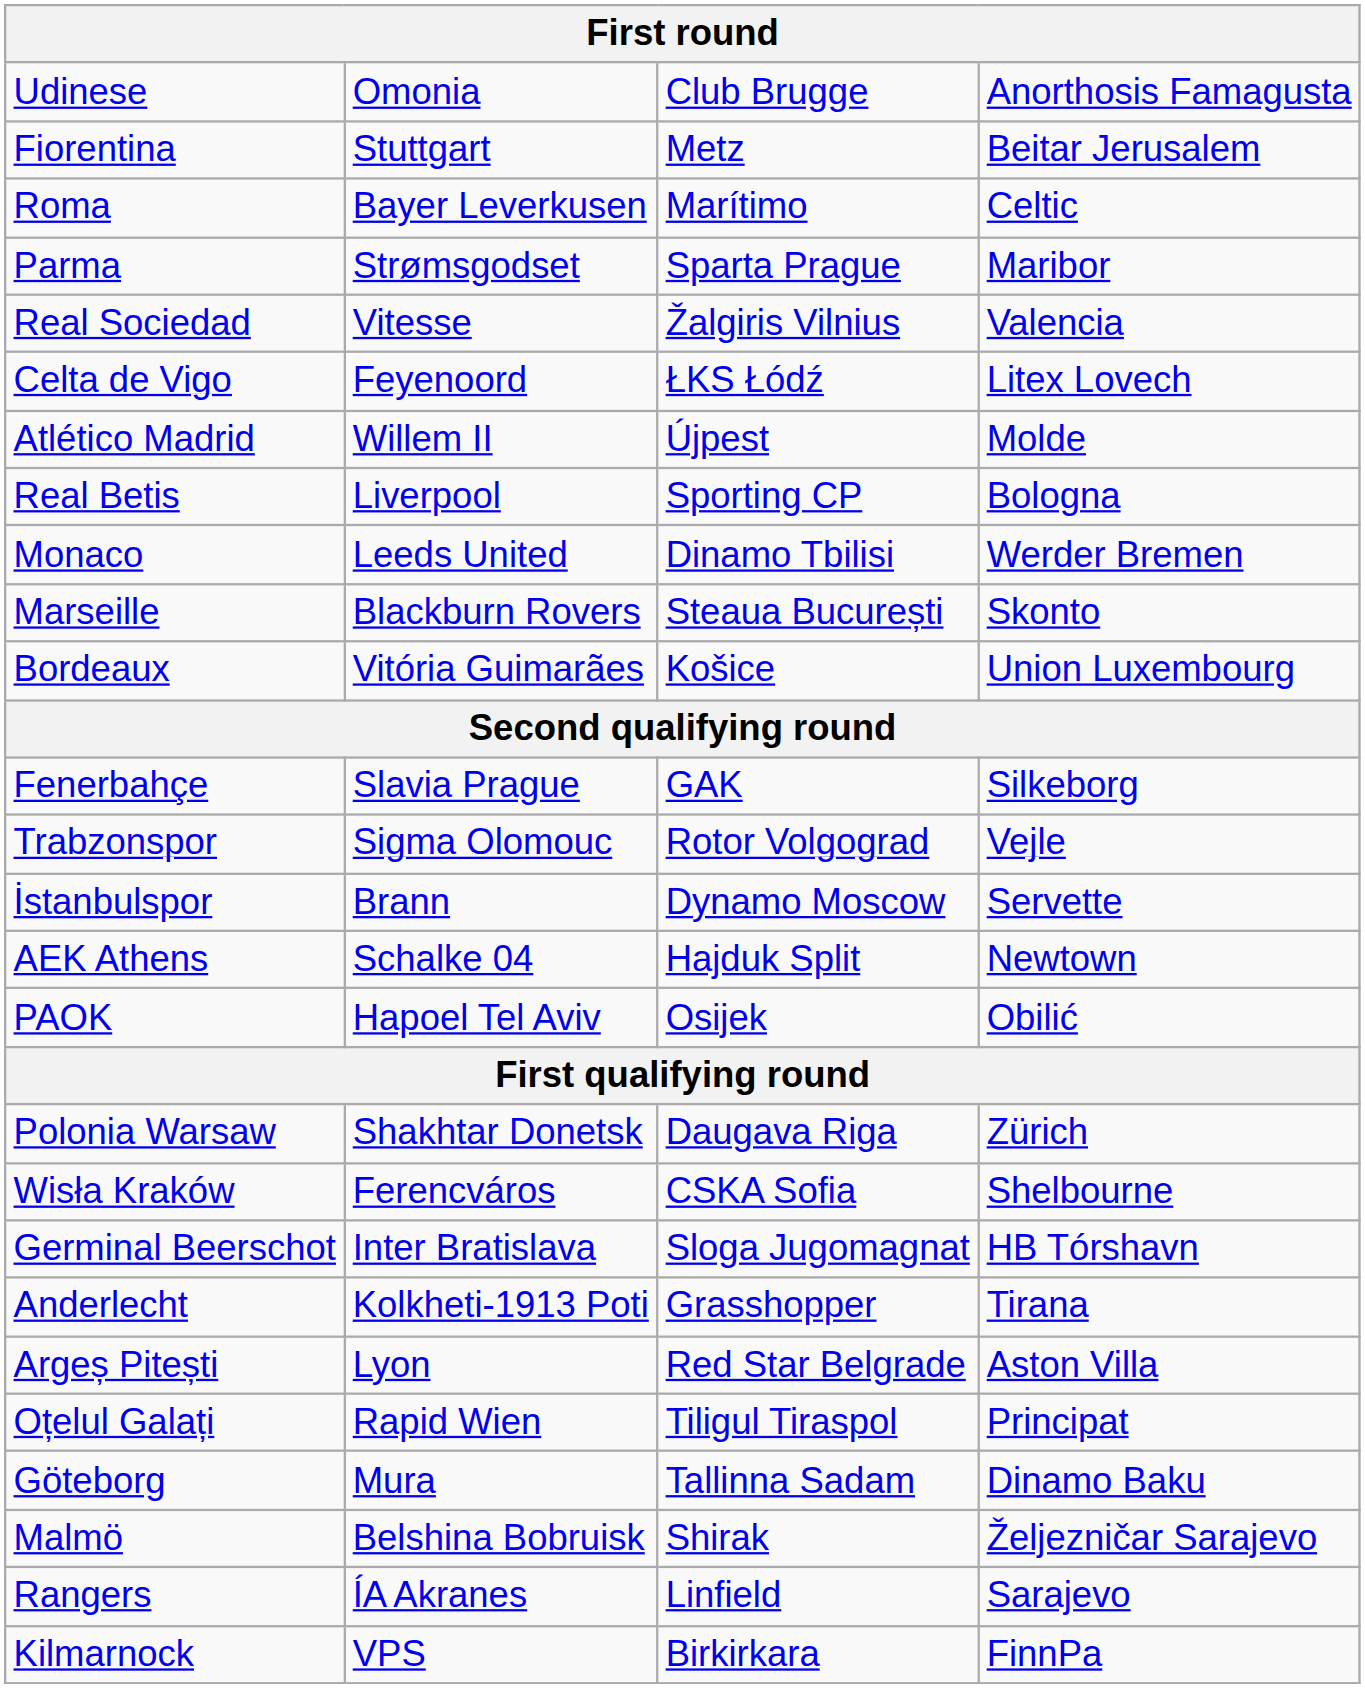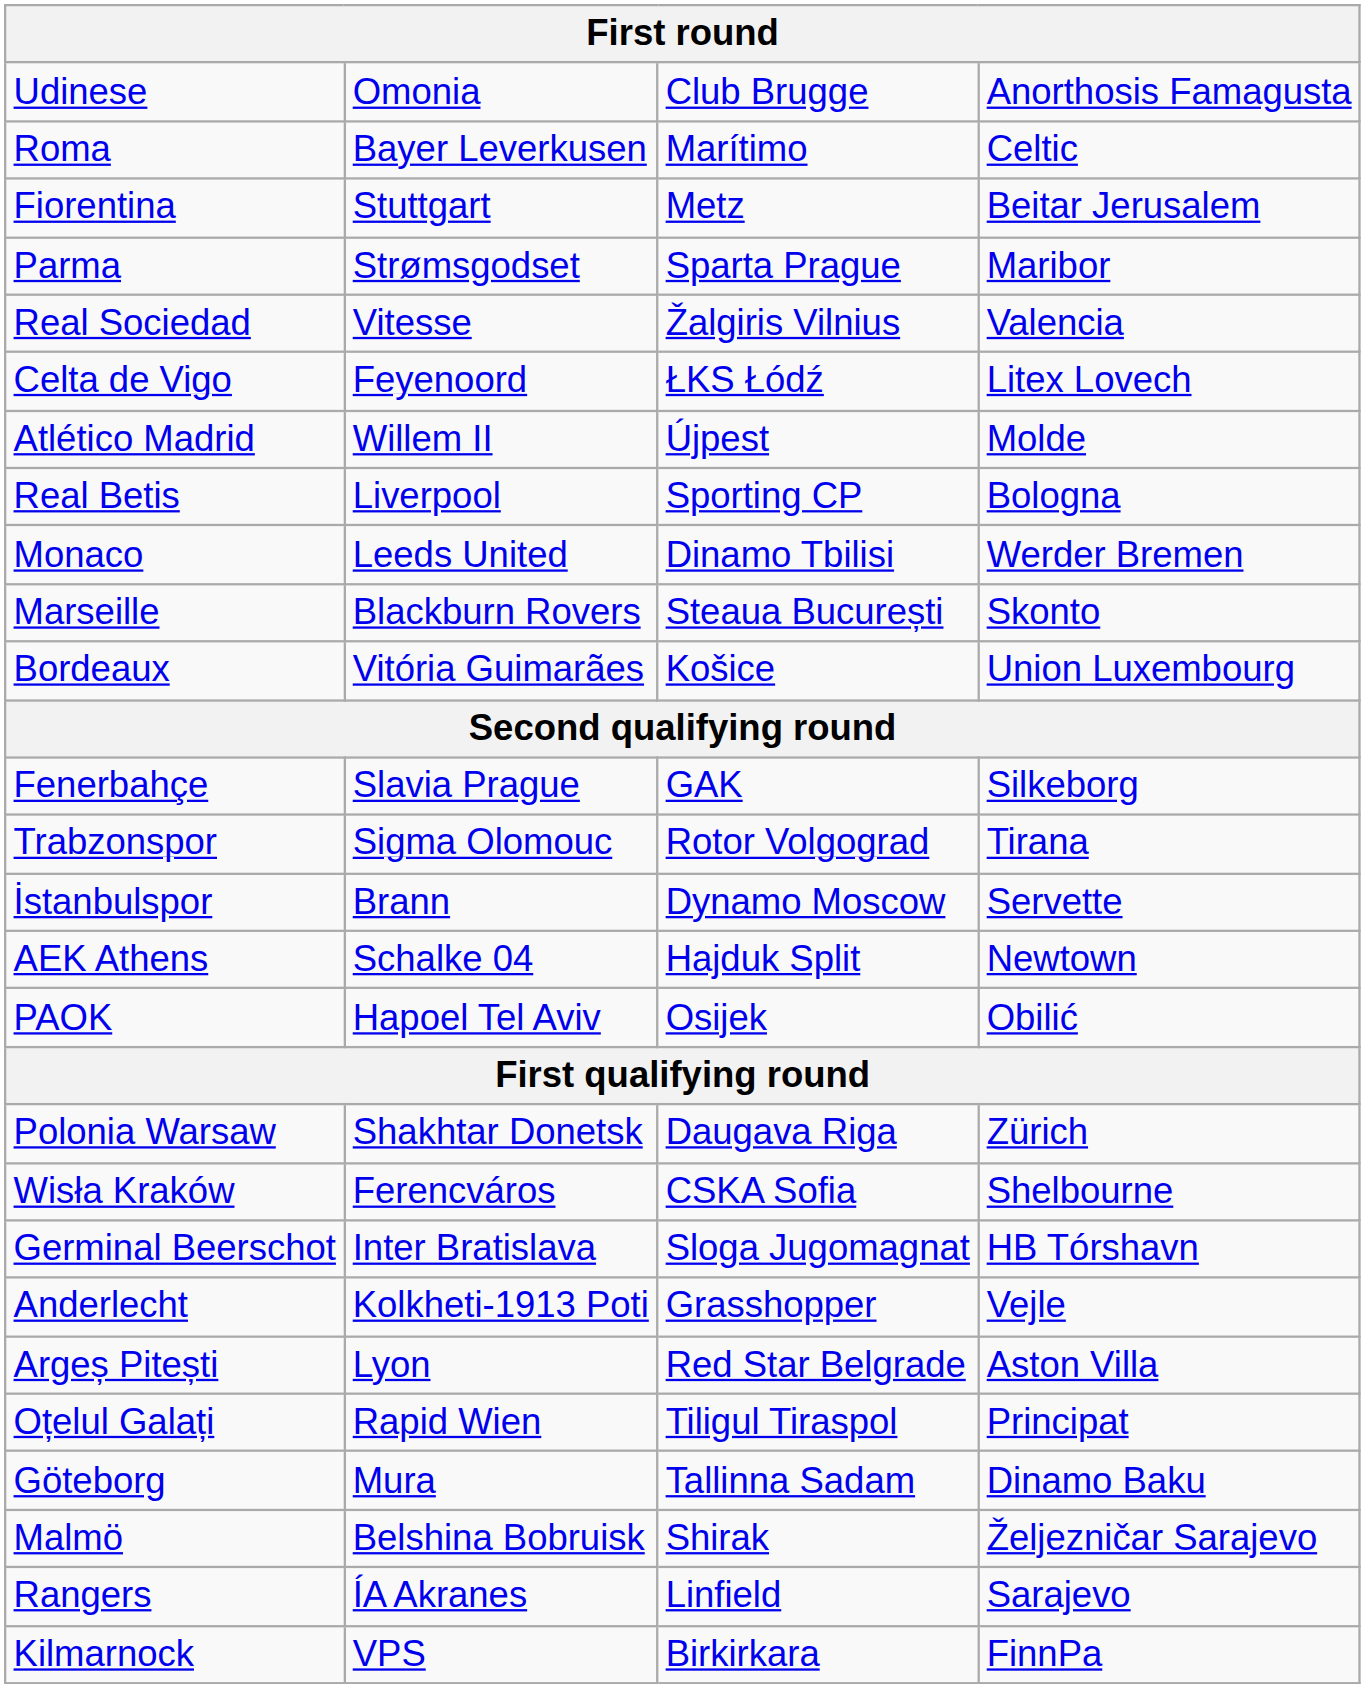 <table class="wikitable">
 <tr>
 <th colspan="4">First round</th>
 </tr>
 <tr>
 <td> <a href='#'>Udinese</a> </td>
 <td> <a href='#'>Omonia</a> </td>
 <td> <a href='#'>Club Brugge</a> </td>
 <td> <a href='#'>Anorthosis Famagusta</a> </td>
 </tr>
 <tr>
+<td> <a href='#'>Roma</a> </td>
+<td> <a href='#'>Bayer Leverkusen</a> </td>
+<td> <a href='#'>Marítimo</a> </td>
+<td> <a href='#'>Celtic</a> </td>
+</tr>
+<tr>
 <td> <a href='#'>Fiorentina</a> </td>
 <td> <a href='#'>Stuttgart</a> </td>
 <td> <a href='#'>Metz</a> </td>
 <td> <a href='#'>Beitar Jerusalem</a> </td>
-</tr>
-<tr>
-<td> <a href='#'>Roma</a> </td>
-<td> <a href='#'>Bayer Leverkusen</a> </td>
-<td> <a href='#'>Marítimo</a> </td>
-<td> <a href='#'>Celtic</a> </td>
 </tr>
 <tr>
 <td> <a href='#'>Parma</a> </td>
 <td> <a href='#'>Strømsgodset</a> </td>
 <td> <a href='#'>Sparta Prague</a> </td>
 <td> <a href='#'>Maribor</a> </td>
 </tr>
 <tr>
 <td> <a href='#'>Real Sociedad</a> </td>
 <td> <a href='#'>Vitesse</a> </td>
 <td> <a href='#'>Žalgiris Vilnius</a> </td>
 <td> <a href='#'>Valencia</a> </td>
 </tr>
 <tr>
 <td> <a href='#'>Celta de Vigo</a> </td>
 <td> <a href='#'>Feyenoord</a> </td>
 <td> <a href='#'>ŁKS Łódź</a> </td>
 <td> <a href='#'>Litex Lovech</a> </td>
 </tr>
 <tr>
 <td> <a href='#'>Atlético Madrid</a> </td>
 <td> <a href='#'>Willem II</a> </td>
 <td> <a href='#'>Újpest</a> </td>
 <td> <a href='#'>Molde</a> </td>
 </tr>
 <tr>
 <td> <a href='#'>Real Betis</a> </td>
 <td> <a href='#'>Liverpool</a> </td>
 <td> <a href='#'>Sporting CP</a> </td>
 <td> <a href='#'>Bologna</a> </td>
 </tr>
 <tr>
 <td> <a href='#'>Monaco</a> </td>
 <td> <a href='#'>Leeds United</a> </td>
 <td> <a href='#'>Dinamo Tbilisi</a> </td>
 <td> <a href='#'>Werder Bremen</a> </td>
 </tr>
 <tr>
 <td> <a href='#'>Marseille</a> </td>
 <td> <a href='#'>Blackburn Rovers</a> </td>
 <td> <a href='#'>Steaua București</a> </td>
 <td> <a href='#'>Skonto</a> </td>
 </tr>
 <tr>
 <td> <a href='#'>Bordeaux</a> </td>
 <td> <a href='#'>Vitória Guimarães</a> </td>
 <td> <a href='#'>Košice</a> </td>
 <td> <a href='#'>Union Luxembourg</a> </td>
 </tr>
 <tr>
 <th colspan="4">Second qualifying round</th>
 </tr>
 <tr>
 <td> <a href='#'>Fenerbahçe</a> </td>
 <td> <a href='#'>Slavia Prague</a> </td>
 <td> <a href='#'>GAK</a> </td>
 <td> <a href='#'>Silkeborg</a> </td>
 </tr>
 <tr>
 <td> <a href='#'>Trabzonspor</a> </td>
 <td> <a href='#'>Sigma Olomouc</a> </td>
 <td> <a href='#'>Rotor Volgograd</a> </td>
-<td> <a href='#'>Vejle</a> </td>
+<td> <a href='#'>Tirana</a> </td>
 </tr>
 <tr>
 <td> <a href='#'>İstanbulspor</a> </td>
 <td> <a href='#'>Brann</a> </td>
 <td> <a href='#'>Dynamo Moscow</a> </td>
 <td> <a href='#'>Servette</a> </td>
 </tr>
 <tr>
 <td> <a href='#'>AEK Athens</a> </td>
 <td> <a href='#'>Schalke 04</a> </td>
 <td> <a href='#'>Hajduk Split</a> </td>
 <td> <a href='#'>Newtown</a> </td>
 </tr>
 <tr>
 <td> <a href='#'>PAOK</a> </td>
 <td> <a href='#'>Hapoel Tel Aviv</a> </td>
 <td> <a href='#'>Osijek</a> </td>
 <td> <a href='#'>Obilić</a> </td>
 </tr>
 <tr>
 <th colspan="4">First qualifying round</th>
 </tr>
 <tr>
 <td> <a href='#'>Polonia Warsaw</a> </td>
 <td> <a href='#'>Shakhtar Donetsk</a> </td>
 <td> <a href='#'>Daugava Riga</a> </td>
 <td> <a href='#'>Zürich</a> </td>
 </tr>
 <tr>
 <td> <a href='#'>Wisła Kraków</a> </td>
 <td> <a href='#'>Ferencváros</a> </td>
 <td> <a href='#'>CSKA Sofia</a> </td>
 <td> <a href='#'>Shelbourne</a> </td>
 </tr>
 <tr>
 <td> <a href='#'>Germinal Beerschot</a> </td>
 <td> <a href='#'>Inter Bratislava</a> </td>
 <td> <a href='#'>Sloga Jugomagnat</a> </td>
 <td> <a href='#'>HB Tórshavn</a> </td>
 </tr>
 <tr>
 <td> <a href='#'>Anderlecht</a> </td>
 <td> <a href='#'>Kolkheti-1913 Poti</a> </td>
 <td> <a href='#'>Grasshopper</a> </td>
-<td> <a href='#'>Tirana</a> </td>
+<td> <a href='#'>Vejle</a> </td>
 </tr>
 <tr>
 <td> <a href='#'>Argeș Pitești</a> </td>
 <td> <a href='#'>Lyon</a> </td>
 <td> <a href='#'>Red Star Belgrade</a> </td>
 <td> <a href='#'>Aston Villa</a> </td>
 </tr>
 <tr>
 <td> <a href='#'>Oțelul Galați</a> </td>
 <td> <a href='#'>Rapid Wien</a> </td>
 <td> <a href='#'>Tiligul Tiraspol</a> </td>
 <td> <a href='#'>Principat</a> </td>
 </tr>
 <tr>
 <td> <a href='#'>Göteborg</a> </td>
 <td> <a href='#'>Mura</a> </td>
 <td> <a href='#'>Tallinna Sadam</a> </td>
 <td> <a href='#'>Dinamo Baku</a> </td>
 </tr>
 <tr>
 <td> <a href='#'>Malmö</a> </td>
 <td> <a href='#'>Belshina Bobruisk</a> </td>
 <td> <a href='#'>Shirak</a> </td>
 <td> <a href='#'>Željezničar Sarajevo</a> </td>
 </tr>
 <tr>
 <td> <a href='#'>Rangers</a> </td>
 <td> <a href='#'>ÍA Akranes</a> </td>
 <td> <a href='#'>Linfield</a> </td>
 <td> <a href='#'>Sarajevo</a> </td>
 </tr>
 <tr>
 <td> <a href='#'>Kilmarnock</a> </td>
 <td> <a href='#'>VPS</a> </td>
 <td> <a href='#'>Birkirkara</a> </td>
 <td> <a href='#'>FinnPa</a> </td>
 </tr>
 </table>
